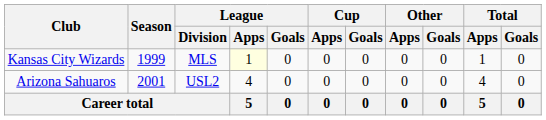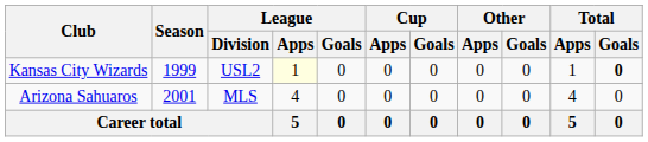 <table class="wikitable" style="text-align: center">
 <tr>
 <th rowspan="2">Club</th>
 <th rowspan="2">Season</th>
 <th colspan="3">League</th>
 <th colspan="2">Cup</th>
 <th colspan="2">Other</th>
 <th colspan="2">Total</th>
 </tr>
 <tr>
 <th>Division</th>
 <th>Apps</th>
 <th>Goals</th>
 <th>Apps</th>
 <th>Goals</th>
 <th>Apps</th>
 <th>Goals</th>
 <th>Apps</th>
 <th>Goals</th>
 </tr>
 <tr>
 <td><a href='#'>Kansas City Wizards</a></td>
 <td><a href='#'>1999</a></td>
-<td><a href='#'>MLS</a></td>
+<td><a href='#'>USL2</a></td>
 <td style="background: lightyellow;">1</td>
 <td>0</td>
 <td>0</td>
 <td>0</td>
 <td>0</td>
 <td>0</td>
 <td>1</td>
-<td>0</td>
+<td><strong>0</strong></td>
 </tr>
 <tr>
 <td><a href='#'>Arizona Sahuaros</a></td>
 <td><a href='#'>2001</a></td>
-<td><a href='#'>USL2</a></td>
+<td><a href='#'>MLS</a></td>
 <td>4</td>
 <td>0</td>
 <td>0</td>
 <td>0</td>
 <td>0</td>
 <td>0</td>
 <td>4</td>
 <td>0</td>
 </tr>
 <tr>
 <th colspan="3"><strong>Career total</strong></th>
 <th>5</th>
 <th>0</th>
 <th>0</th>
 <th>0</th>
 <th>0</th>
 <th>0</th>
 <th>5</th>
 <th>0</th>
 </tr>
 </table>
